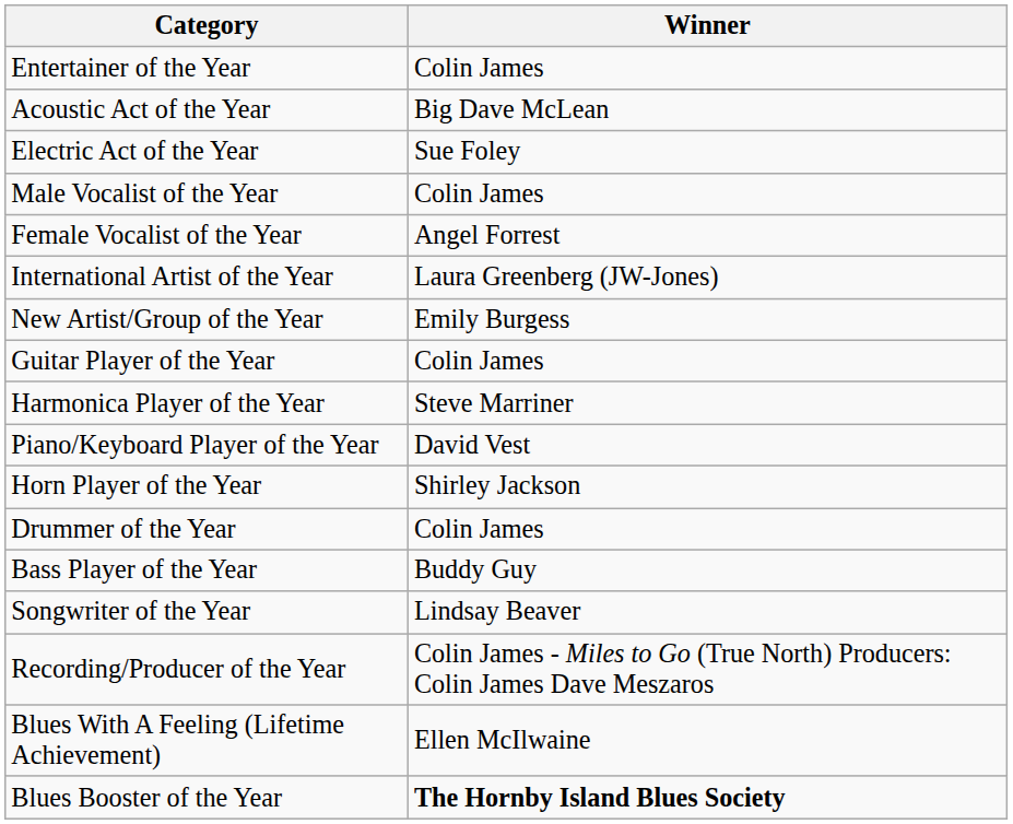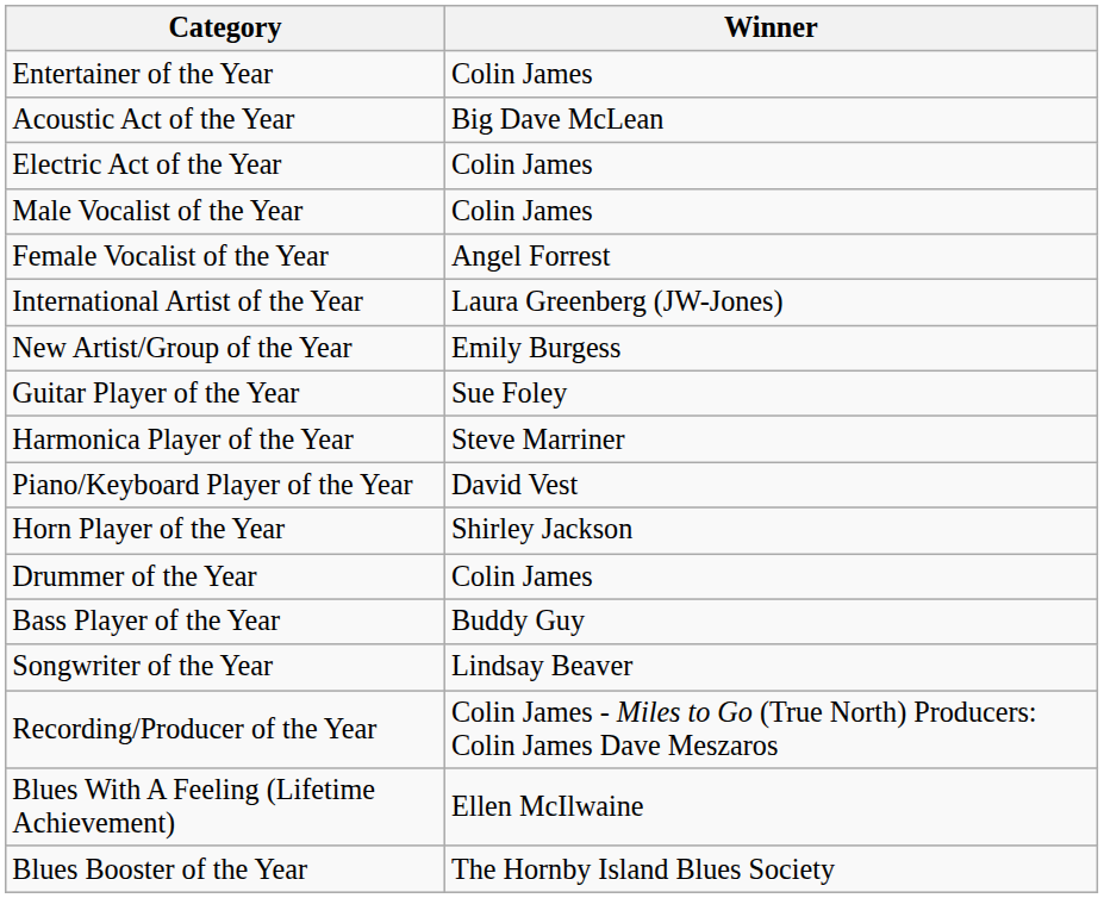 <table class="wikitable sortable" style="text-align:centre">
 <tr>
 <th>Category</th>
 <th>Winner</th>
 </tr>
 <tr>
 <td>Entertainer of the Year</td>
 <td>Colin James</td>
 </tr>
 <tr>
 <td>Acoustic Act of the Year</td>
 <td>Big Dave McLean</td>
 </tr>
 <tr>
 <td>Electric Act of the Year</td>
-<td>Sue Foley</td>
+<td>Colin James</td>
 </tr>
 <tr>
 <td>Male Vocalist of the Year</td>
 <td>Colin James</td>
 </tr>
 <tr>
 <td>Female Vocalist of the Year</td>
 <td>Angel Forrest</td>
 </tr>
 <tr>
 <td>International Artist of the Year</td>
 <td>Laura Greenberg (JW-Jones)</td>
 </tr>
 <tr>
 <td>New Artist/Group of the Year</td>
 <td>Emily Burgess</td>
 </tr>
 <tr>
 <td>Guitar Player of the Year</td>
-<td>Colin James</td>
+<td>Sue Foley</td>
 </tr>
 <tr>
 <td>Harmonica Player of the Year</td>
 <td>Steve Marriner</td>
 </tr>
 <tr>
 <td>Piano/Keyboard Player of the Year</td>
 <td>David Vest</td>
 </tr>
 <tr>
 <td>Horn Player of the Year</td>
 <td>Shirley Jackson</td>
 </tr>
 <tr>
 <td>Drummer of the Year</td>
 <td>Colin James</td>
 </tr>
 <tr>
 <td>Bass Player of the Year</td>
 <td>Buddy Guy</td>
 </tr>
 <tr>
 <td>Songwriter of the Year</td>
 <td>Lindsay Beaver</td>
 </tr>
 <tr>
 <td>Recording/Producer of the Year</td>
 <td>Colin James - <em>Miles to Go</em> (True North) Producers: Colin James Dave Meszaros</td>
 </tr>
 <tr>
 <td>Blues With A Feeling (Lifetime Achievement)</td>
 <td>Ellen McIlwaine</td>
 </tr>
 <tr>
 <td>Blues Booster of the Year</td>
-<td><strong>The Hornby Island Blues Society</strong></td>
+<td>The Hornby Island Blues Society</td>
 </tr>
 </table>
